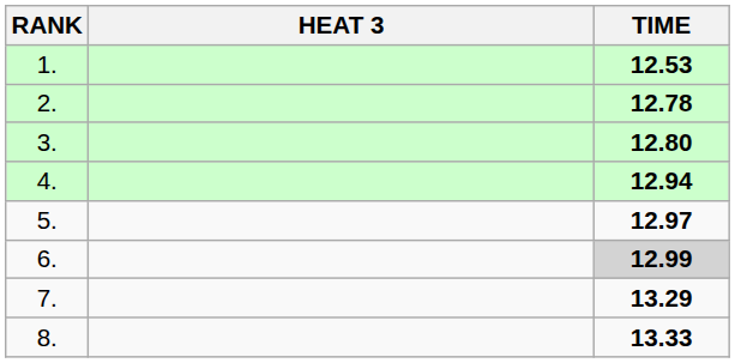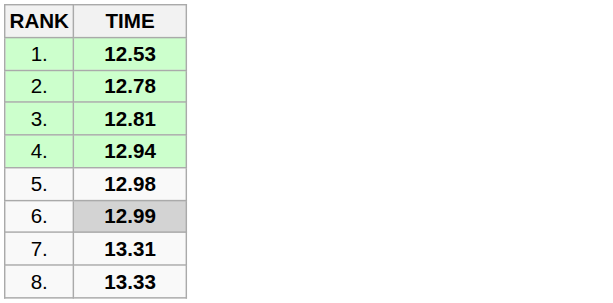 <table class="wikitable" style="border-collapse: collapse; font-size: 90%;">
 <tr>
 <th>RANK</th>
-<th style="width: 20em">HEAT 3</th>
 <th style="width: 5em">TIME</th>
 </tr>
 <tr style="background:#ccffcc;">
 <td align="center">1.</td>
-<td></td>
 <td align="center"><strong>12.53</strong></td>
 </tr>
 <tr style="background:#ccffcc;">
 <td align="center">2.</td>
-<td></td>
 <td align="center"><strong>12.78</strong></td>
 </tr>
 <tr style="background:#ccffcc;">
 <td align="center">3.</td>
-<td></td>
-<td align="center"><strong>12.80</strong></td>
+<td align="center"><strong>12.81</strong></td>
 </tr>
 <tr style="background:#ccffcc;">
 <td align="center">4.</td>
-<td></td>
 <td align="center"><strong>12.94</strong></td>
 </tr>
 <tr>
 <td align="center">5.</td>
-<td></td>
-<td align="center"><strong>12.97</strong></td>
+<td align="center"><strong>12.98</strong></td>
 </tr>
 <tr>
 <td align="center">6.</td>
-<td></td>
 <td align="center" style="background: lightgrey;"><strong>12.99</strong></td>
 </tr>
 <tr>
 <td align="center">7.</td>
-<td></td>
-<td align="center"><strong>13.29</strong></td>
+<td align="center"><strong>13.31</strong></td>
 </tr>
 <tr>
 <td align="center">8.</td>
-<td></td>
 <td align="center"><strong>13.33</strong></td>
 </tr>
 </table>
